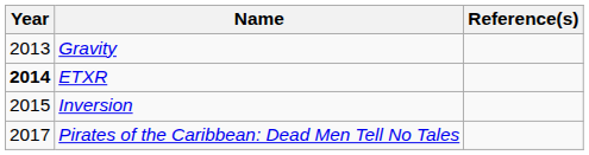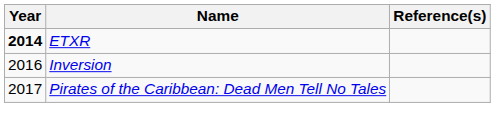 <table class="wikitable sortable">
 <tr>
 <th>Year</th>
 <th>Name</th>
 <th>Reference(s)</th>
 </tr>
 <tr>
-<td>2013</td>
-<td><em><a href='#'>Gravity</a></em></td>
-<td></td>
-</tr>
-<tr>
 <td><strong>2014</strong></td>
 <td><em><a href='#'>ETXR</a></em></td>
 <td></td>
 </tr>
 <tr>
-<td>2015</td>
+<td>2016</td>
 <td><em><a href='#'>Inversion</a></em></td>
 <td></td>
 </tr>
 <tr>
 <td>2017</td>
 <td><em><a href='#'>Pirates of the Caribbean: Dead Men Tell No Tales</a></em></td>
 <td></td>
 </tr>
 </table>
